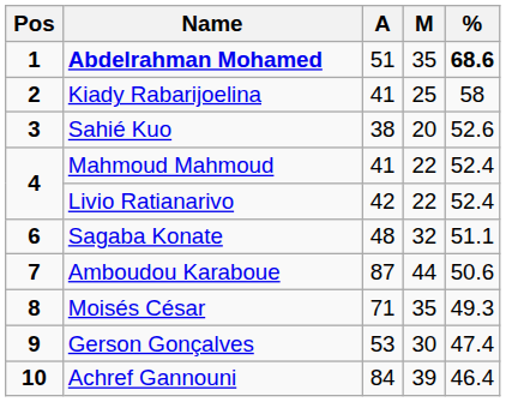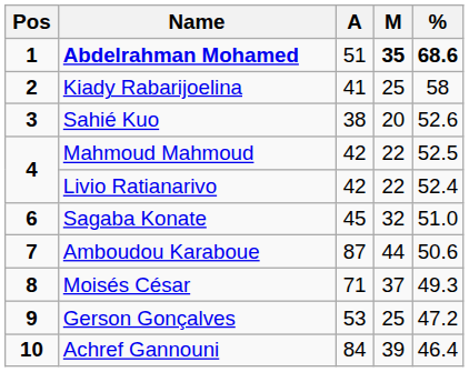 <table class="wikitable" style="text-align:center; font-size:90%;">
 <tr>
 <th width=30px>Pos</th>
 <th width=185px>Name</th>
 <th width=20px>A</th>
 <th width=20px>M</th>
 <th width=25px>%</th>
 </tr>
 <tr>
 <td><strong>1</strong></td>
 <td align=left> <strong><a href='#'>Abdelrahman Mohamed</a></strong></td>
 <td>51</td>
-<td>35</td>
+<td><strong>35</strong></td>
 <td><strong>68.6</strong></td>
 </tr>
 <tr>
 <td><strong>2</strong></td>
 <td align=left> <a href='#'>Kiady Rabarijoelina</a></td>
 <td>41</td>
 <td>25</td>
 <td>58</td>
 </tr>
 <tr>
 <td><strong>3</strong></td>
 <td align=left> <a href='#'>Sahié Kuo</a></td>
 <td>38</td>
 <td>20</td>
 <td>52.6</td>
 </tr>
 <tr>
 <td rowspan=2><strong>4</strong></td>
 <td align=left> <a href='#'>Mahmoud Mahmoud</a></td>
-<td>41</td>
+<td>42</td>
 <td>22</td>
-<td>52.4</td>
+<td>52.5</td>
 </tr>
 <tr>
 <td align=left> <a href='#'>Livio Ratianarivo</a></td>
 <td>42</td>
 <td>22</td>
 <td align=center>52.4</td>
 </tr>
 <tr>
 <td><strong>6</strong></td>
 <td align=left> <a href='#'>Sagaba Konate</a></td>
-<td>48</td>
+<td>45</td>
 <td>32</td>
-<td>51.1</td>
+<td>51.0</td>
 </tr>
 <tr>
 <td><strong>7</strong></td>
 <td align=left> <a href='#'>Amboudou Karaboue</a></td>
 <td>87</td>
 <td>44</td>
 <td>50.6</td>
 </tr>
 <tr>
 <td><strong>8</strong></td>
 <td align=left> <a href='#'>Moisés César</a></td>
 <td>71</td>
-<td>35</td>
+<td>37</td>
 <td>49.3</td>
 </tr>
 <tr>
 <td><strong>9</strong></td>
 <td align=left> <a href='#'>Gerson Gonçalves</a></td>
 <td>53</td>
-<td>30</td>
-<td>47.4</td>
+<td>25</td>
+<td>47.2</td>
 </tr>
 <tr>
 <td><strong>10</strong></td>
 <td align=left> <a href='#'>Achref Gannouni</a></td>
 <td>84</td>
 <td>39</td>
 <td>46.4</td>
 </tr>
 </table>
